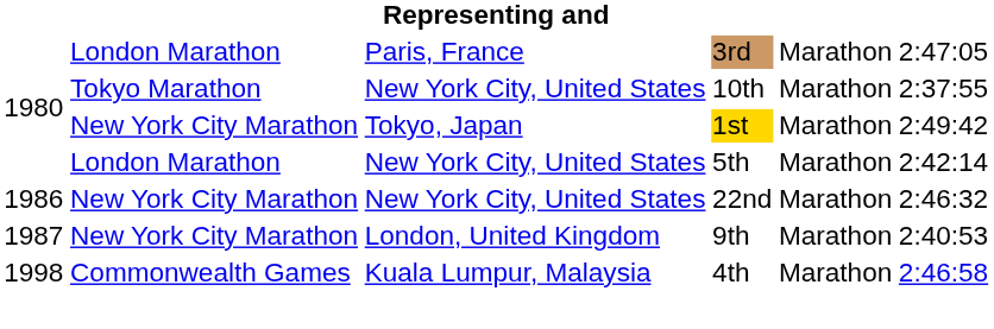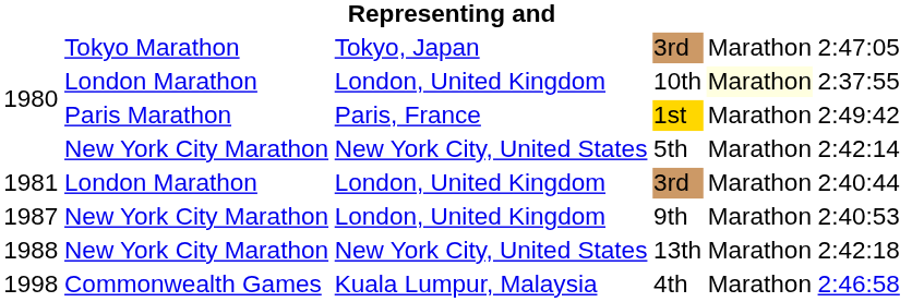 <table>
 <tr>
 <th colspan="6">Representing  and </th>
 </tr>
 <tr>
 <td rowspan=4>1980</td>
-<td><a href='#'>London Marathon</a></td>
-<td><a href='#'>Paris, France</a></td>
+<td><a href='#'>Tokyo Marathon</a></td>
+<td><a href='#'>Tokyo, Japan</a></td>
 <td bgcolor="cc9966">3rd</td>
 <td>Marathon</td>
 <td>2:47:05</td>
 </tr>
 <tr>
-<td><a href='#'>Tokyo Marathon</a></td>
-<td><a href='#'>New York City, United States</a></td>
+<td><a href='#'>London Marathon</a></td>
+<td><a href='#'>London, United Kingdom</a></td>
 <td>10th</td>
-<td>Marathon</td>
+<td style="background: lightyellow;">Marathon</td>
 <td>2:37:55</td>
 </tr>
 <tr>
-<td><a href='#'>New York City Marathon</a></td>
-<td><a href='#'>Tokyo, Japan</a></td>
+<td><a href='#'>Paris Marathon</a></td>
+<td><a href='#'>Paris, France</a></td>
 <td bgcolor="gold">1st</td>
 <td>Marathon</td>
 <td>2:49:42</td>
 </tr>
 <tr>
-<td><a href='#'>London Marathon</a></td>
+<td><a href='#'>New York City Marathon</a></td>
 <td><a href='#'>New York City, United States</a></td>
 <td>5th</td>
 <td>Marathon</td>
 <td>2:42:14</td>
 </tr>
 <tr>
-<td>1986</td>
-<td><a href='#'>New York City Marathon</a></td>
-<td><a href='#'>New York City, United States</a></td>
-<td>22nd</td>
+<td>1981</td>
+<td><a href='#'>London Marathon</a></td>
+<td><a href='#'>London, United Kingdom</a></td>
+<td bgcolor="cc9966">3rd</td>
 <td>Marathon</td>
-<td>2:46:32</td>
+<td>2:40:44</td>
 </tr>
 <tr>
 <td>1987</td>
 <td><a href='#'>New York City Marathon</a></td>
 <td><a href='#'>London, United Kingdom</a></td>
 <td>9th</td>
 <td>Marathon</td>
 <td>2:40:53</td>
 </tr>
 <tr>
+<td>1988</td>
+<td><a href='#'>New York City Marathon</a></td>
+<td><a href='#'>New York City, United States</a></td>
+<td>13th</td>
+<td>Marathon</td>
+<td>2:42:18</td>
+</tr>
+<tr>
 <td>1998</td>
 <td><a href='#'>Commonwealth Games</a></td>
 <td><a href='#'>Kuala Lumpur, Malaysia</a></td>
 <td>4th</td>
 <td>Marathon</td>
 <td><a href='#'>2:46:58</a></td>
 </tr>
 </table>
